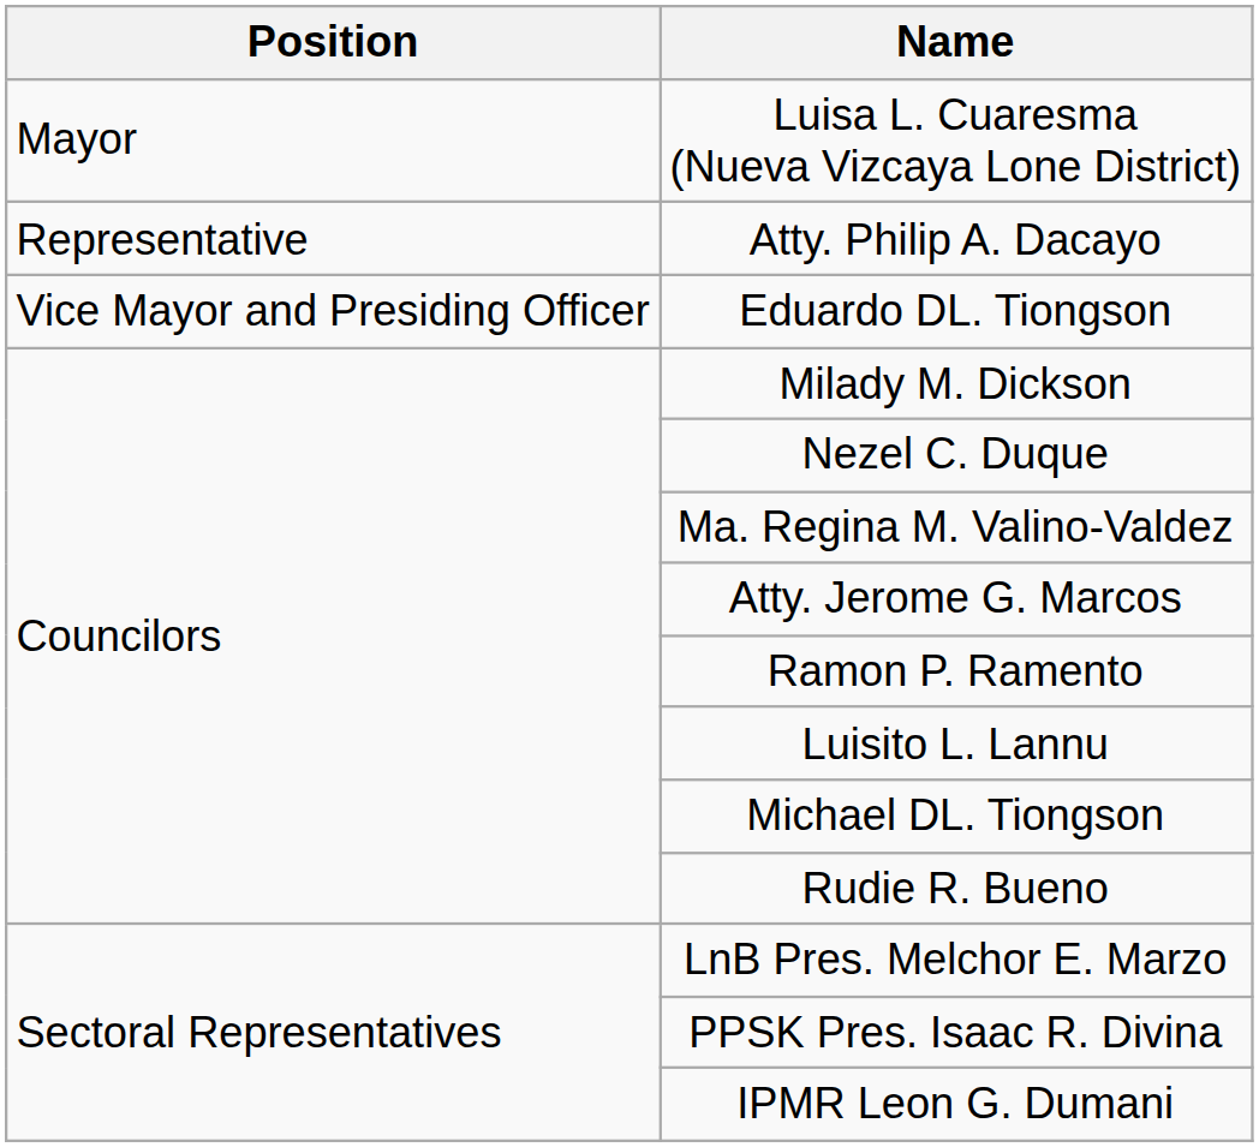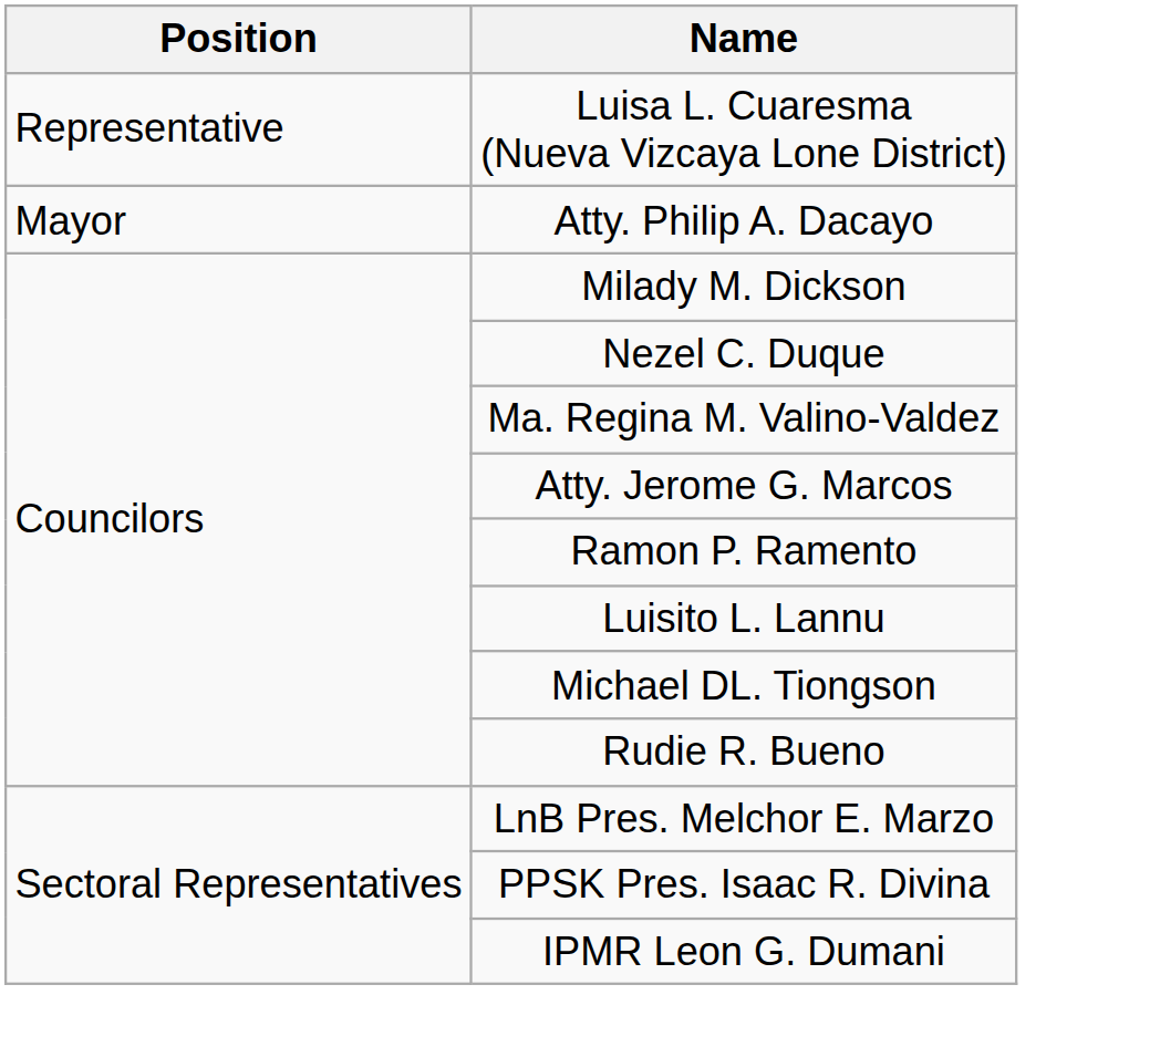 <table class="wikitable" style="line-height:1.20em; font-size:100%;">
 <tr>
 <th>Position</th>
 <th>Name</th>
 </tr>
 <tr>
-<td>Mayor</td>
+<td>Representative</td>
 <td style="text-align:center;">Luisa L. Cuaresma<br>(Nueva Vizcaya Lone District)</td>
 </tr>
 <tr>
-<td>Representative</td>
+<td>Mayor</td>
 <td style="text-align:center;">Atty. Philip A. Dacayo</td>
-</tr>
-<tr>
-<td>Vice Mayor and Presiding Officer</td>
-<td style="text-align:center;">Eduardo DL. Tiongson</td>
 </tr>
 <tr>
 <td rowspan="8">Councilors</td>
 <td style="text-align:center;">Milady M. Dickson</td>
 </tr>
 <tr>
 <td style="text-align:center;">Nezel C. Duque</td>
 </tr>
 <tr>
 <td style="text-align:center;">Ma. Regina M. Valino-Valdez</td>
 </tr>
 <tr>
 <td style="text-align:center;">Atty. Jerome G. Marcos</td>
 </tr>
 <tr>
 <td style="text-align:center;">Ramon P. Ramento</td>
 </tr>
 <tr>
 <td style="text-align:center;">Luisito L. Lannu</td>
 </tr>
 <tr>
 <td style="text-align:center;">Michael DL. Tiongson</td>
 </tr>
 <tr>
 <td style="text-align:center;">Rudie R. Bueno</td>
 </tr>
 <tr>
 <td rowspan="3">Sectoral Representatives</td>
 <td style="text-align:center;">LnB Pres. Melchor E. Marzo</td>
 </tr>
 <tr>
 <td style="text-align:center;">PPSK Pres. Isaac R. Divina</td>
 </tr>
 <tr>
 <td style="text-align:center;">IPMR Leon G. Dumani</td>
 </tr>
 </table>
